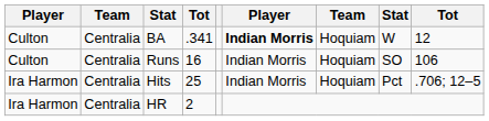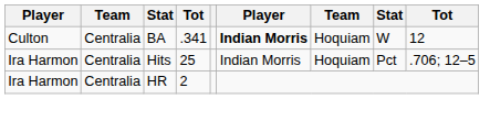 <table class="wikitable">
 <tr>
 <th>Player</th>
 <th>Team</th>
 <th>Stat</th>
 <th>Tot</th>
 <th></th>
 <th>Player</th>
 <th>Team</th>
 <th>Stat</th>
 <th>Tot</th>
 </tr>
 <tr>
 <td>Culton</td>
 <td>Centralia</td>
 <td>BA</td>
 <td>.341</td>
 <td></td>
 <td><strong>Indian Morris</strong></td>
 <td>Hoquiam</td>
 <td>W</td>
 <td>12</td>
 </tr>
 <tr>
-<td>Culton</td>
-<td>Centralia</td>
-<td>Runs</td>
-<td>16</td>
-<td></td>
-<td>Indian Morris</td>
-<td>Hoquiam</td>
-<td>SO</td>
-<td>106</td>
-</tr>
-<tr>
 <td>Ira Harmon</td>
 <td>Centralia</td>
 <td>Hits</td>
 <td>25</td>
 <td></td>
 <td>Indian Morris</td>
 <td>Hoquiam</td>
 <td>Pct</td>
 <td>.706; 12–5</td>
 </tr>
 <tr>
 <td>Ira Harmon</td>
 <td>Centralia</td>
 <td>HR</td>
 <td>2</td>
 <td></td>
 </tr>
 </table>
